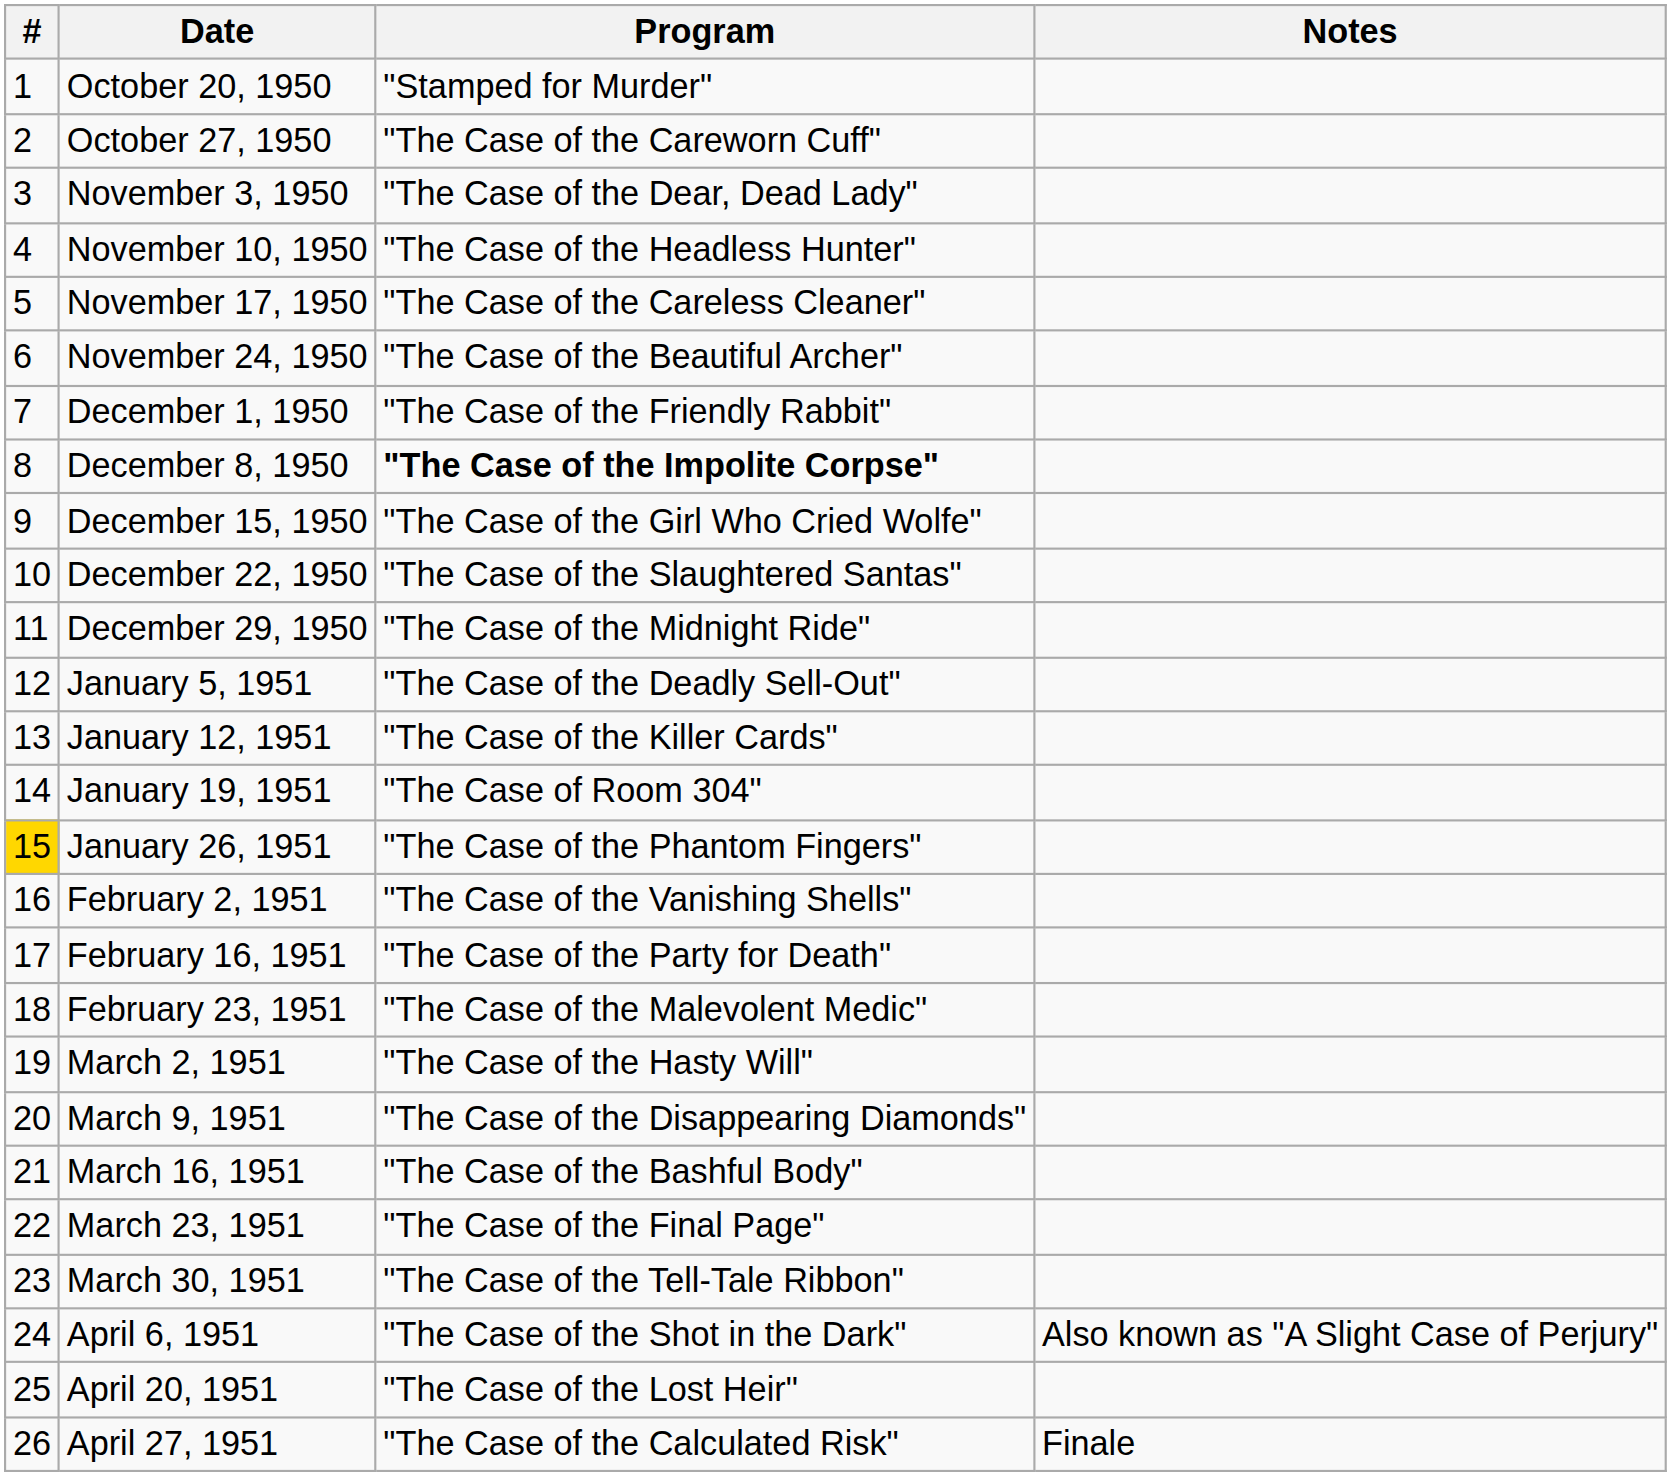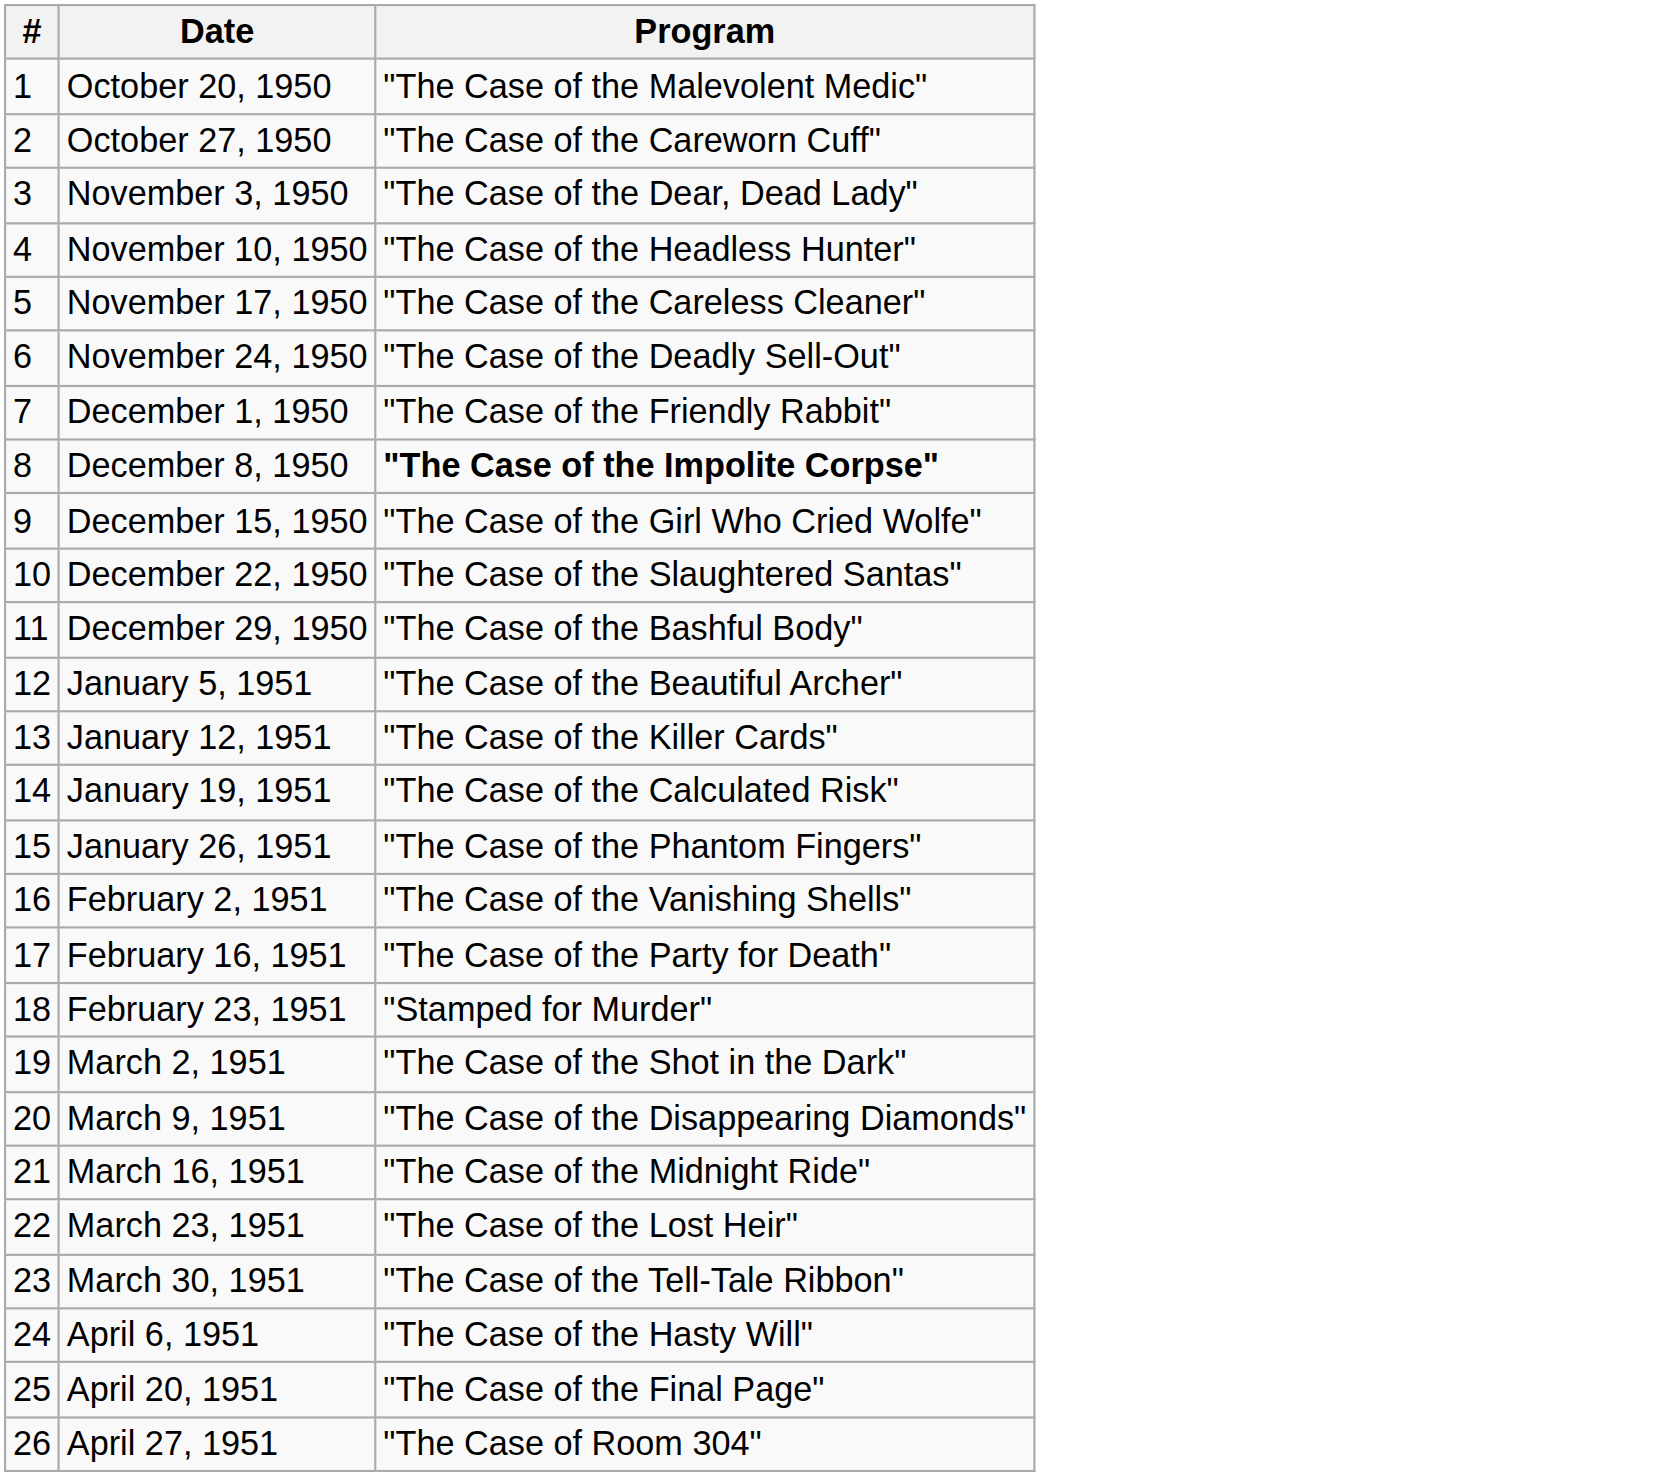 <table class="wikitable">
 <tr>
 <th align="center">#</th>
 <th align="center">Date</th>
 <th align="center">Program</th>
-<th align="center">Notes</th>
 </tr>
 <tr>
 <td>1</td>
 <td>October 20, 1950</td>
-<td>"Stamped for Murder"</td>
-<td></td>
+<td>"The Case of the Malevolent Medic"</td>
 </tr>
 <tr>
 <td>2</td>
 <td>October 27, 1950</td>
 <td>"The Case of the Careworn Cuff"</td>
-<td></td>
 </tr>
 <tr>
 <td>3</td>
 <td>November 3, 1950</td>
 <td>"The Case of the Dear, Dead Lady"</td>
-<td></td>
 </tr>
 <tr>
 <td>4</td>
 <td>November 10, 1950</td>
 <td>"The Case of the Headless Hunter"</td>
-<td></td>
 </tr>
 <tr>
 <td>5</td>
 <td>November 17, 1950</td>
 <td>"The Case of the Careless Cleaner"</td>
-<td></td>
 </tr>
 <tr>
 <td>6</td>
 <td>November 24, 1950</td>
-<td>"The Case of the Beautiful Archer"</td>
-<td></td>
+<td>"The Case of the Deadly Sell-Out"</td>
 </tr>
 <tr>
 <td>7</td>
 <td>December 1, 1950</td>
 <td>"The Case of the Friendly Rabbit"</td>
-<td></td>
 </tr>
 <tr>
 <td>8</td>
 <td>December 8, 1950</td>
 <td><strong>"The Case of the Impolite Corpse"</strong></td>
-<td></td>
 </tr>
 <tr>
 <td>9</td>
 <td>December 15, 1950</td>
 <td>"The Case of the Girl Who Cried Wolfe"</td>
-<td></td>
 </tr>
 <tr>
 <td>10</td>
 <td>December 22, 1950</td>
 <td>"The Case of the Slaughtered Santas"</td>
-<td></td>
 </tr>
 <tr>
 <td>11</td>
 <td>December 29, 1950</td>
-<td>"The Case of the Midnight Ride"</td>
-<td></td>
+<td>"The Case of the Bashful Body"</td>
 </tr>
 <tr>
 <td>12</td>
 <td>January 5, 1951</td>
-<td>"The Case of the Deadly Sell-Out"</td>
-<td></td>
+<td>"The Case of the Beautiful Archer"</td>
 </tr>
 <tr>
 <td>13</td>
 <td>January 12, 1951</td>
 <td>"The Case of the Killer Cards"</td>
-<td></td>
 </tr>
 <tr>
 <td>14</td>
 <td>January 19, 1951</td>
-<td>"The Case of Room 304"</td>
-<td></td>
+<td>"The Case of the Calculated Risk"</td>
 </tr>
 <tr>
-<td style="background: gold;">15</td>
+<td>15</td>
 <td>January 26, 1951</td>
 <td>"The Case of the Phantom Fingers"</td>
-<td></td>
 </tr>
 <tr>
 <td>16</td>
 <td>February 2, 1951</td>
 <td>"The Case of the Vanishing Shells"</td>
-<td></td>
 </tr>
 <tr>
 <td>17</td>
 <td>February 16, 1951</td>
 <td>"The Case of the Party for Death"</td>
-<td></td>
 </tr>
 <tr>
 <td>18</td>
 <td>February 23, 1951</td>
-<td>"The Case of the Malevolent Medic"</td>
-<td></td>
+<td>"Stamped for Murder"</td>
 </tr>
 <tr>
 <td>19</td>
 <td>March 2, 1951</td>
-<td>"The Case of the Hasty Will"</td>
-<td></td>
+<td>"The Case of the Shot in the Dark"</td>
 </tr>
 <tr>
 <td>20</td>
 <td>March 9, 1951</td>
 <td>"The Case of the Disappearing Diamonds"</td>
-<td></td>
 </tr>
 <tr>
 <td>21</td>
 <td>March 16, 1951</td>
-<td>"The Case of the Bashful Body"</td>
-<td></td>
+<td>"The Case of the Midnight Ride"</td>
 </tr>
 <tr>
 <td>22</td>
 <td>March 23, 1951</td>
-<td>"The Case of the Final Page"</td>
-<td></td>
+<td>"The Case of the Lost Heir"</td>
 </tr>
 <tr>
 <td>23</td>
 <td>March 30, 1951</td>
 <td>"The Case of the Tell-Tale Ribbon"</td>
-<td></td>
 </tr>
 <tr>
 <td>24</td>
 <td>April 6, 1951</td>
-<td>"The Case of the Shot in the Dark"</td>
-<td>Also known as "A Slight Case of Perjury"</td>
+<td>"The Case of the Hasty Will"</td>
 </tr>
 <tr>
 <td>25</td>
 <td>April 20, 1951</td>
-<td>"The Case of the Lost Heir"</td>
-<td></td>
+<td>"The Case of the Final Page"</td>
 </tr>
 <tr>
 <td>26</td>
 <td>April 27, 1951</td>
-<td>"The Case of the Calculated Risk"</td>
-<td>Finale</td>
+<td>"The Case of Room 304"</td>
 </tr>
 </table>
